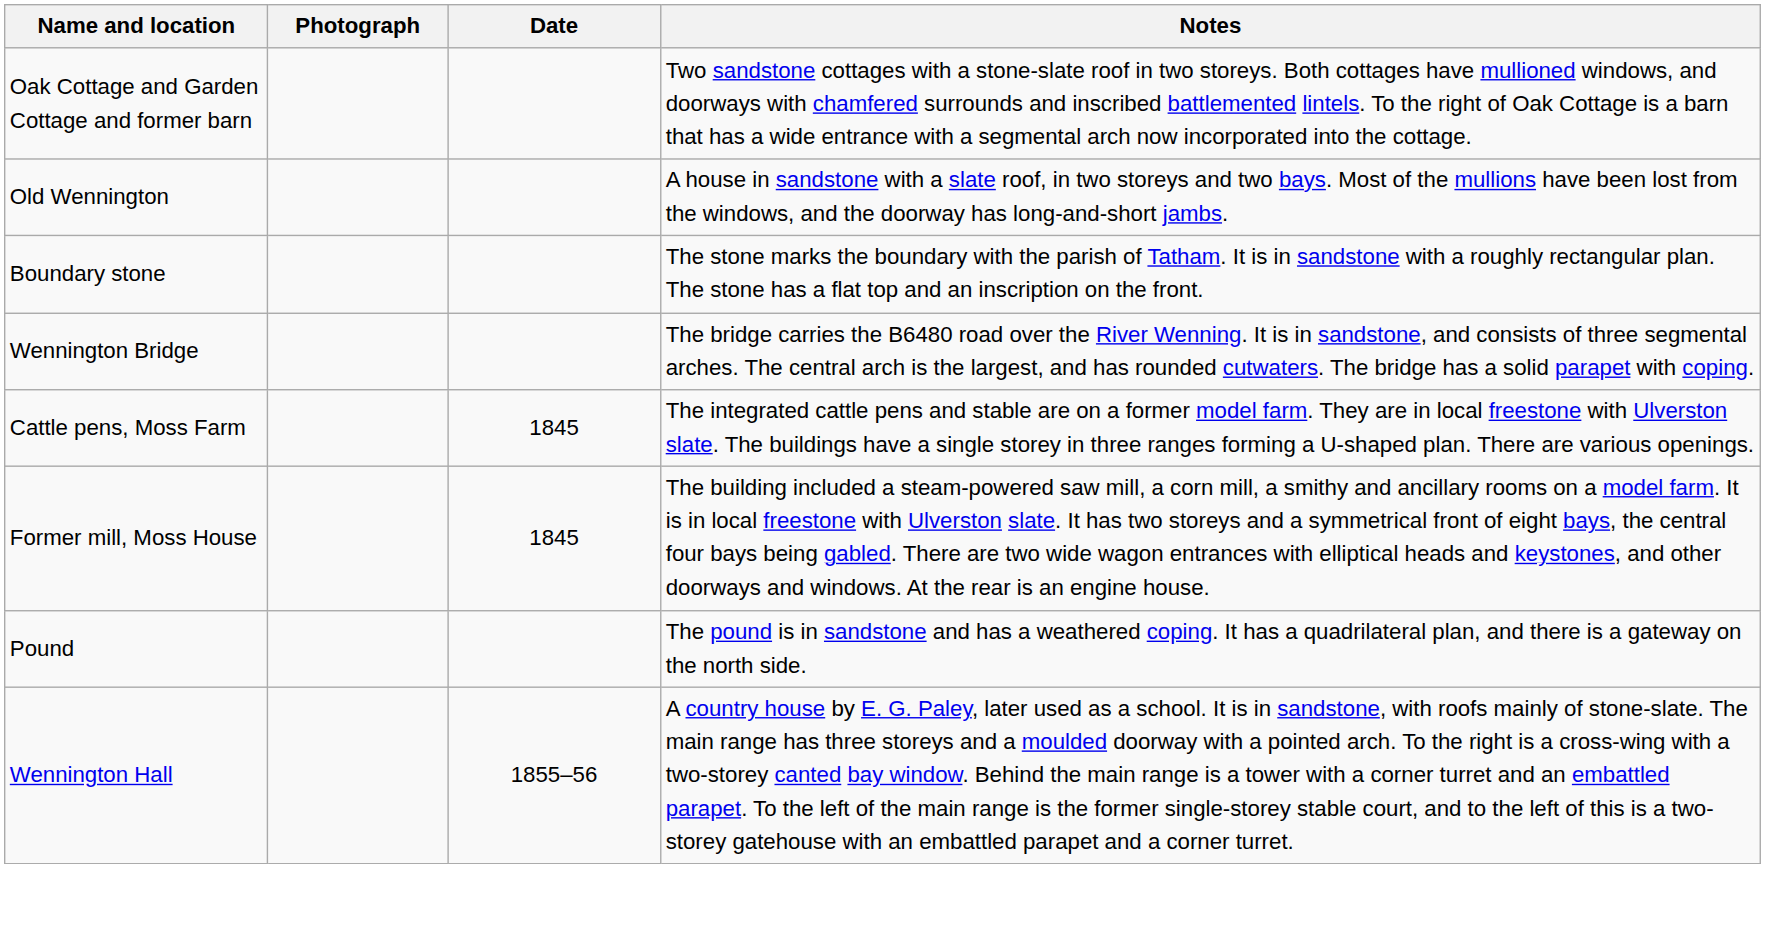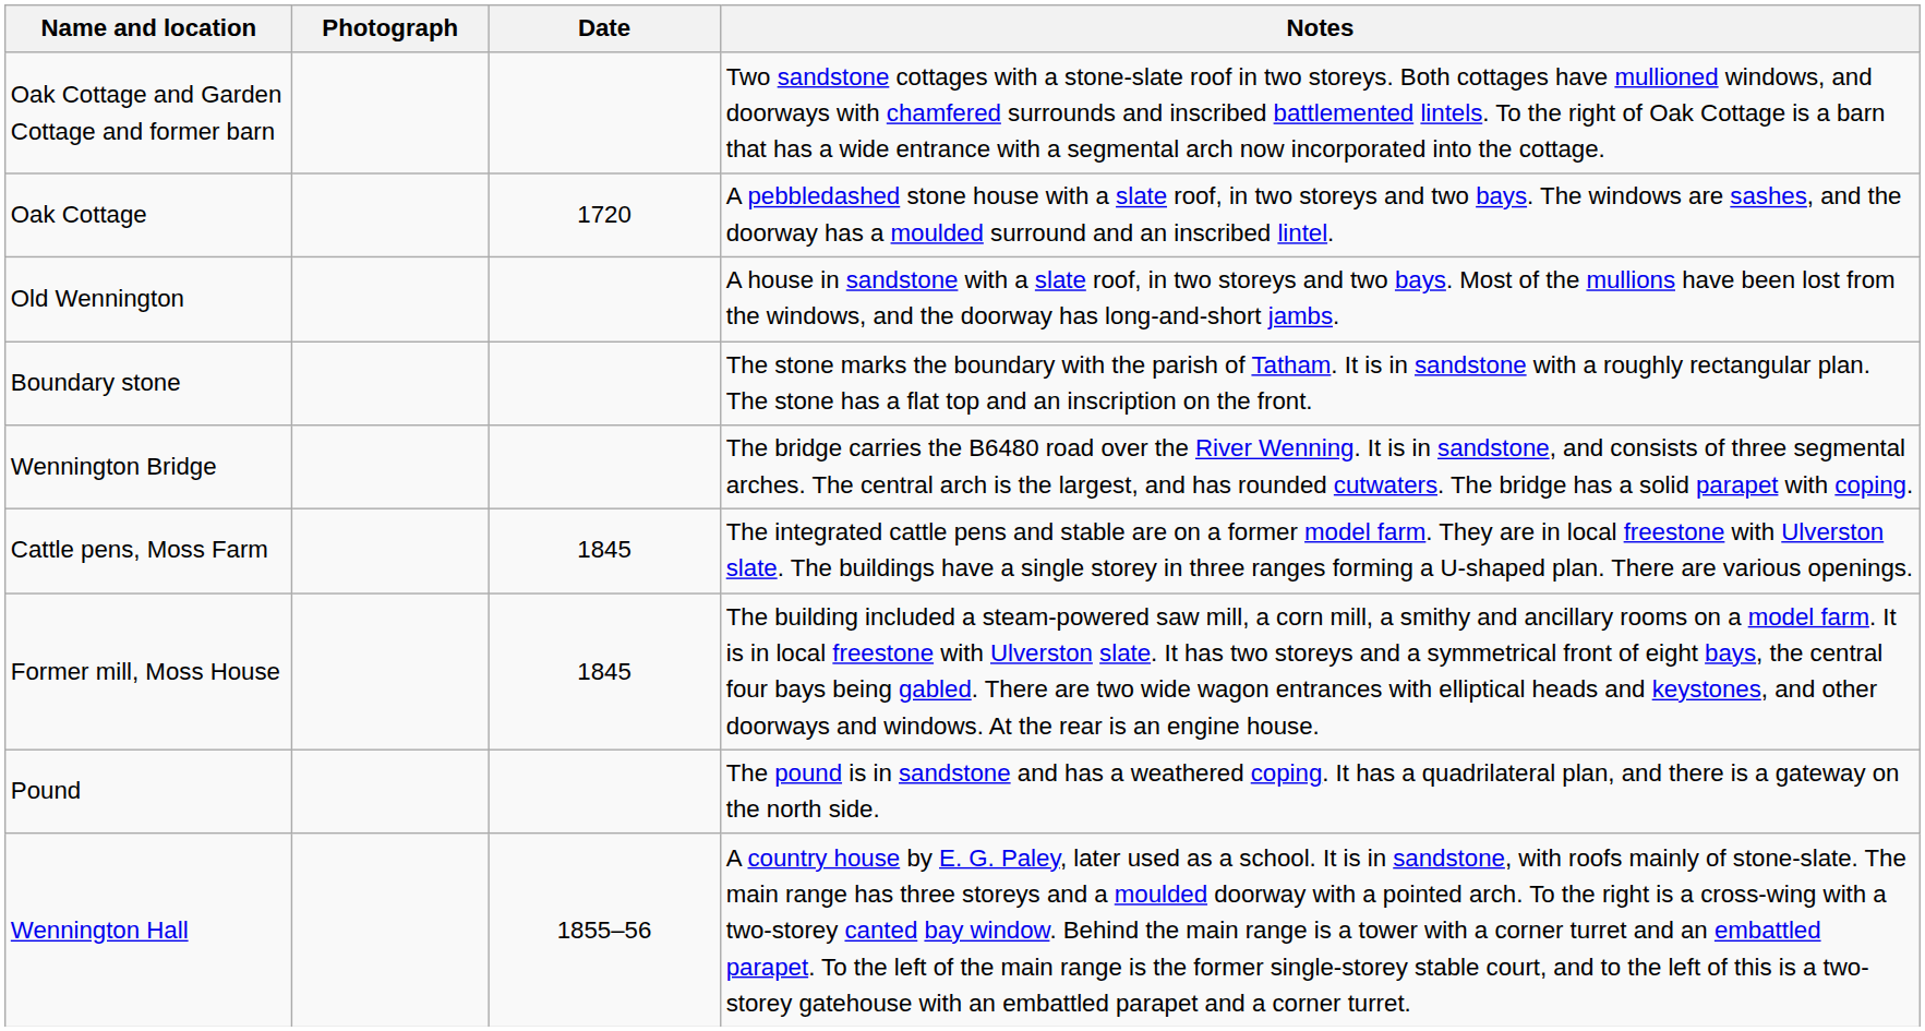 <table class="wikitable sortable plainrowheaders" style="width:100%;border:0px;text-align:left;line-height:150%;">
 <tr>
 <th scope="col"  style="width:150px">Name and location</th>
 <th scope="col"  style="width:100px" class="unsortable">Photograph</th>
 <th scope="col"  style="width:120px">Date</th>
 <th scope="col"  style="width:650px" class="unsortable">Notes</th>
 </tr>
 <tr>
 <td>Oak Cottage and Garden Cottage and former barn<br><small></small></td>
 <td></td>
 <td align="center"></td>
 <td>Two <a href='#'>sandstone</a> cottages with a stone-slate roof in two storeys.  Both cottages have <a href='#'>mullioned</a> windows, and doorways with <a href='#'>chamfered</a> surrounds and inscribed <a href='#'>battlemented</a> <a href='#'>lintels</a>.  To the right of Oak Cottage is a barn that has a wide entrance with a segmental arch now incorporated into the cottage.</td>
+</tr>
+<tr>
+<td>Oak Cottage<br><small></small></td>
+<td></td>
+<td align="center">1720</td>
+<td>A <a href='#'>pebbledashed</a> stone house with a <a href='#'>slate</a> roof, in two storeys and two <a href='#'>bays</a>.  The windows are <a href='#'>sashes</a>, and the doorway has a <a href='#'>moulded</a> surround and an inscribed <a href='#'>lintel</a>.</td>
 </tr>
 <tr>
 <td>Old Wennington<br><small></small></td>
 <td></td>
 <td align="center"></td>
 <td>A house in <a href='#'>sandstone</a> with a <a href='#'>slate</a> roof, in two storeys and two <a href='#'>bays</a>.  Most of the <a href='#'>mullions</a> have been lost from the windows, and the doorway has long-and-short <a href='#'>jambs</a>.</td>
 </tr>
 <tr>
 <td>Boundary stone<br><small></small></td>
 <td></td>
 <td align="center"></td>
 <td>The stone marks the boundary with the parish of <a href='#'>Tatham</a>.  It is in <a href='#'>sandstone</a> with a roughly rectangular plan.  The stone has a flat top and an inscription on the front.</td>
 </tr>
 <tr>
 <td>Wennington Bridge<br><small></small></td>
 <td></td>
 <td align="center"></td>
 <td>The bridge carries the B6480 road over the <a href='#'>River Wenning</a>.  It is in <a href='#'>sandstone</a>, and consists of three segmental arches.  The central arch is the largest, and has rounded <a href='#'>cutwaters</a>.  The bridge has a solid <a href='#'>parapet</a> with <a href='#'>coping</a>.</td>
 </tr>
 <tr>
 <td>Cattle pens, Moss Farm<br><small></small></td>
 <td></td>
 <td align="center">1845</td>
 <td>The integrated cattle pens and stable are on a former <a href='#'>model farm</a>.  They are in local <a href='#'>freestone</a> with <a href='#'>Ulverston</a> <a href='#'>slate</a>.  The buildings have a single storey in three ranges forming a U-shaped plan.  There are various openings.</td>
 </tr>
 <tr>
 <td>Former mill, Moss House<br><small></small></td>
 <td></td>
 <td align="center">1845</td>
 <td>The building included a steam-powered saw mill, a corn mill, a smithy and ancillary rooms on a <a href='#'>model farm</a>.  It is in local <a href='#'>freestone</a> with <a href='#'>Ulverston</a> <a href='#'>slate</a>.  It has two storeys and a symmetrical front of eight <a href='#'>bays</a>, the central four bays being <a href='#'>gabled</a>.  There are two wide wagon entrances with elliptical heads and <a href='#'>keystones</a>, and other doorways and windows.  At the rear is an engine house.</td>
 </tr>
 <tr>
 <td>Pound<br><small></small></td>
 <td></td>
 <td align="center"></td>
 <td>The <a href='#'>pound</a> is in <a href='#'>sandstone</a> and has a weathered <a href='#'>coping</a>.  It has a quadrilateral plan, and there is a gateway on the north side.</td>
 </tr>
 <tr>
 <td><a href='#'>Wennington Hall</a><br><small></small></td>
 <td></td>
 <td align="center">1855–56</td>
 <td>A <a href='#'>country house</a> by <a href='#'>E. G. Paley</a>, later used as a school.  It is in <a href='#'>sandstone</a>, with roofs mainly of stone-slate.  The main range has three storeys and a <a href='#'>moulded</a> doorway with a pointed arch.  To the right is a cross-wing with a two-storey <a href='#'>canted</a> <a href='#'>bay window</a>.  Behind the main range is a tower with a corner turret and an <a href='#'>embattled</a> <a href='#'>parapet</a>.  To the left of the main range is the former single-storey stable court, and to the left of this is a two-storey gatehouse with an embattled parapet and a corner turret.</td>
 </tr>
 <tr>
 </tr>
 </table>
